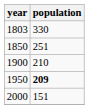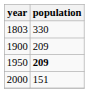 <table class="wikitable">
 <tr>
 <th>year</th>
 <th>population</th>
 </tr>
 <tr>
 <td>1803</td>
 <td>330</td>
 </tr>
 <tr>
-<td>1850</td>
-<td>251</td>
-</tr>
-<tr>
 <td>1900</td>
-<td>210</td>
+<td>209</td>
 </tr>
 <tr>
 <td>1950</td>
 <td><strong>209</strong></td>
 </tr>
 <tr>
 <td>2000</td>
 <td>151</td>
 </tr>
 <tr>
 </tr>
 </table>
